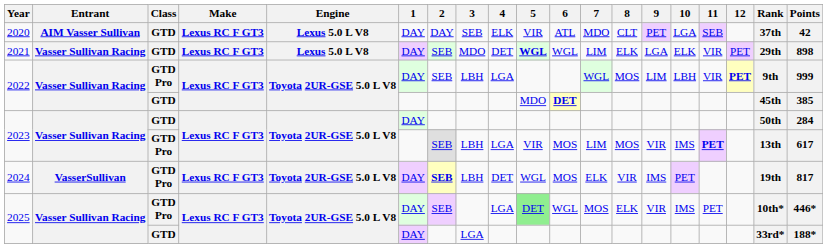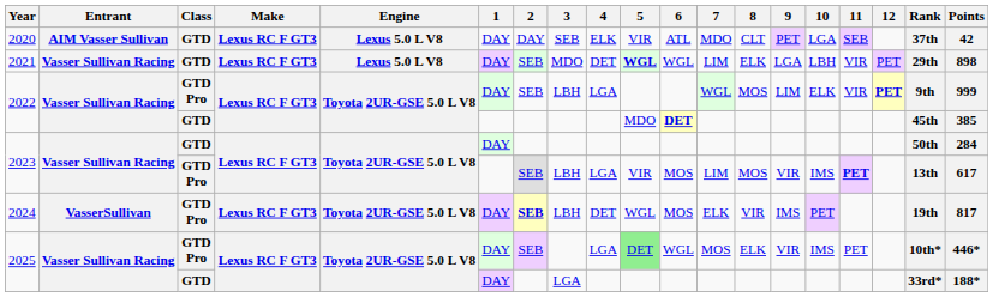 <table class="wikitable" style="text-align:center; font-size:85%">
 <tr>
 <th>Year</th>
 <th>Entrant</th>
 <th>Class</th>
 <th>Make</th>
 <th>Engine</th>
 <th>1</th>
 <th>2</th>
 <th>3</th>
 <th>4</th>
 <th>5</th>
 <th>6</th>
 <th>7</th>
 <th>8</th>
 <th>9</th>
 <th>10</th>
 <th>11</th>
 <th>12</th>
 <th>Rank</th>
 <th>Points</th>
 </tr>
 <tr>
 <td><a href='#'>2020</a></td>
 <th nowrap><a href='#'>AIM Vasser Sullivan</a></th>
 <th>GTD</th>
 <th nowrap><a href='#'>Lexus RC F GT3</a></th>
 <th nowrap><a href='#'>Lexus</a> 5.0 L V8</th>
 <td><a href='#'>DAY</a></td>
 <td><a href='#'>DAY</a></td>
 <td><a href='#'>SEB</a></td>
 <td><a href='#'>ELK</a></td>
 <td><a href='#'>VIR</a></td>
 <td><a href='#'>ATL</a></td>
 <td><a href='#'>MDO</a></td>
 <td><a href='#'>CLT</a></td>
 <td style="background:#EFCFFF;"><a href='#'>PET</a><br></td>
 <td><a href='#'>LGA</a></td>
 <td style="background:#EFCFFF;"><a href='#'>SEB</a><br></td>
 <td></td>
 <th>37th</th>
 <th>42</th>
 </tr>
 <tr>
 <td><a href='#'>2021</a></td>
 <th nowrap><a href='#'>Vasser Sullivan Racing</a></th>
 <th>GTD</th>
 <th nowrap><a href='#'>Lexus RC F GT3</a></th>
 <th nowrap><a href='#'>Lexus</a> 5.0 L V8</th>
 <td style="background:#EFCFFF;"><a href='#'>DAY</a><br></td>
 <td style="background:#DFFFDF;"><a href='#'>SEB</a><br></td>
 <td><a href='#'>MDO</a></td>
 <td><a href='#'>DET</a></td>
 <td style="background:#DFFFDF;"><strong><a href='#'>WGL</a></strong><br></td>
 <td><a href='#'>WGL</a></td>
 <td><a href='#'>LIM</a></td>
 <td><a href='#'>ELK</a></td>
 <td><a href='#'>LGA</a></td>
-<td><a href='#'>ELK</a></td>
+<td><a href='#'>LBH</a></td>
 <td><a href='#'>VIR</a></td>
 <td style="background:#EFCFFF;"><a href='#'>PET</a><br></td>
 <th>29th</th>
 <th>898</th>
 </tr>
 <tr>
 <td rowspan=2><a href='#'>2022</a></td>
 <th rowspan=2 nowrap><a href='#'>Vasser Sullivan Racing</a></th>
 <th>GTD Pro</th>
 <th rowspan=2 nowrap><a href='#'>Lexus RC F GT3</a></th>
 <th rowspan=2 nowrap><a href='#'>Toyota</a> <a href='#'>2UR-GSE</a> 5.0 L V8</th>
 <td style="background:#DFFFDF;"><a href='#'>DAY</a><br></td>
 <td><a href='#'>SEB</a></td>
 <td><a href='#'>LBH</a></td>
 <td><a href='#'>LGA</a></td>
 <td></td>
 <td></td>
 <td style="background:#DFFFDF;"><a href='#'>WGL</a><br></td>
 <td><a href='#'>MOS</a></td>
 <td><a href='#'>LIM</a></td>
-<td><a href='#'>LBH</a></td>
+<td><a href='#'>ELK</a></td>
 <td><a href='#'>VIR</a></td>
 <td style="background:#FFFFBF"><strong><a href='#'>PET</a></strong><br></td>
 <th>9th</th>
 <th>999</th>
 </tr>
 <tr>
 <th>GTD</th>
 <td></td>
 <td></td>
 <td></td>
 <td></td>
 <td><a href='#'>MDO</a></td>
 <td style="background:#FFFFBF;"><strong><a href='#'>DET</a></strong><br></td>
 <td></td>
 <td></td>
 <td></td>
 <td></td>
 <td></td>
 <td></td>
 <th>45th</th>
 <th>385</th>
 </tr>
 <tr>
 <td rowspan=2><a href='#'>2023</a></td>
 <th rowspan=2 nowrap><a href='#'>Vasser Sullivan Racing</a></th>
 <th>GTD</th>
 <th rowspan=2 nowrap><a href='#'>Lexus RC F GT3</a></th>
 <th rowspan=2 nowrap><a href='#'>Toyota</a> <a href='#'>2UR-GSE</a> 5.0 L V8</th>
 <td style="background:#DFFFDF;"><a href='#'>DAY</a><br></td>
 <td></td>
 <td></td>
 <td></td>
 <td></td>
 <td></td>
 <td></td>
 <td></td>
 <td></td>
 <td></td>
 <td></td>
 <td></td>
 <th>50th</th>
 <th>284</th>
 </tr>
 <tr>
 <th>GTD Pro</th>
 <td></td>
 <td style="background:#DFDFDF;"><a href='#'>SEB</a><br></td>
 <td><a href='#'>LBH</a></td>
 <td><a href='#'>LGA</a></td>
 <td><a href='#'>VIR</a></td>
 <td><a href='#'>MOS</a></td>
 <td><a href='#'>LIM</a></td>
 <td><a href='#'>MOS</a></td>
 <td><a href='#'>VIR</a></td>
 <td><a href='#'>IMS</a></td>
 <td style="background:#EFCFFF;"><strong><a href='#'>PET</a></strong><br></td>
 <td></td>
 <th>13th</th>
 <th>617</th>
 </tr>
 <tr>
 <td><a href='#'>2024</a></td>
 <th nowrap><a href='#'>VasserSullivan</a></th>
 <th>GTD Pro</th>
 <th nowrap><a href='#'>Lexus RC F GT3</a></th>
 <th nowrap><a href='#'>Toyota</a> <a href='#'>2UR-GSE</a> 5.0 L V8</th>
 <td style="background:#EFCFFF;"><a href='#'>DAY</a><br></td>
 <td style="background:#FFFFBF;"><strong><a href='#'>SEB</a></strong><br></td>
 <td><a href='#'>LBH</a></td>
 <td><a href='#'>DET</a></td>
 <td style="background:#;"><a href='#'>WGL</a><br></td>
 <td><a href='#'>MOS</a></td>
 <td><a href='#'>ELK</a></td>
 <td><a href='#'>VIR</a></td>
 <td><a href='#'>IMS</a></td>
 <td style="background:#EFCFFF;"><a href='#'>PET</a><br></td>
 <td></td>
 <td></td>
 <th>19th</th>
 <th>817</th>
 </tr>
 <tr>
 <td rowspan=2><a href='#'>2025</a></td>
 <th rowspan=2><a href='#'>Vasser Sullivan Racing</a></th>
 <th>GTD Pro</th>
 <th rowspan=2><a href='#'>Lexus RC F GT3</a></th>
 <th rowspan=2><a href='#'>Toyota</a> <a href='#'>2UR-GSE</a> 5.0 L V8</th>
 <td style="background:#DFFFDF;"><a href='#'>DAY</a><br></td>
 <td style="background:#EFCFFF;"><a href='#'>SEB</a><br></td>
 <td></td>
 <td><a href='#'>LGA</a></td>
 <td style="background: lightgreen;"><a href='#'>DET</a></td>
 <td style="background:#;"><a href='#'>WGL</a><br></td>
 <td><a href='#'>MOS</a></td>
 <td><a href='#'>ELK</a></td>
 <td><a href='#'>VIR</a></td>
 <td style="background:#;"><a href='#'>IMS</a><br></td>
 <td style="background:#;"><a href='#'>PET</a><br></td>
 <td></td>
 <th>10th*</th>
 <th>446*</th>
 </tr>
 <tr>
 <th>GTD</th>
 <td style="background:#EFCFFF;"><a href='#'>DAY</a><br></td>
 <td></td>
 <td><a href='#'>LGA</a></td>
 <td></td>
 <td></td>
 <td></td>
 <td></td>
 <td></td>
 <td></td>
 <td></td>
 <td></td>
 <td></td>
 <th>33rd*</th>
 <th>188*</th>
 </tr>
 </table>
